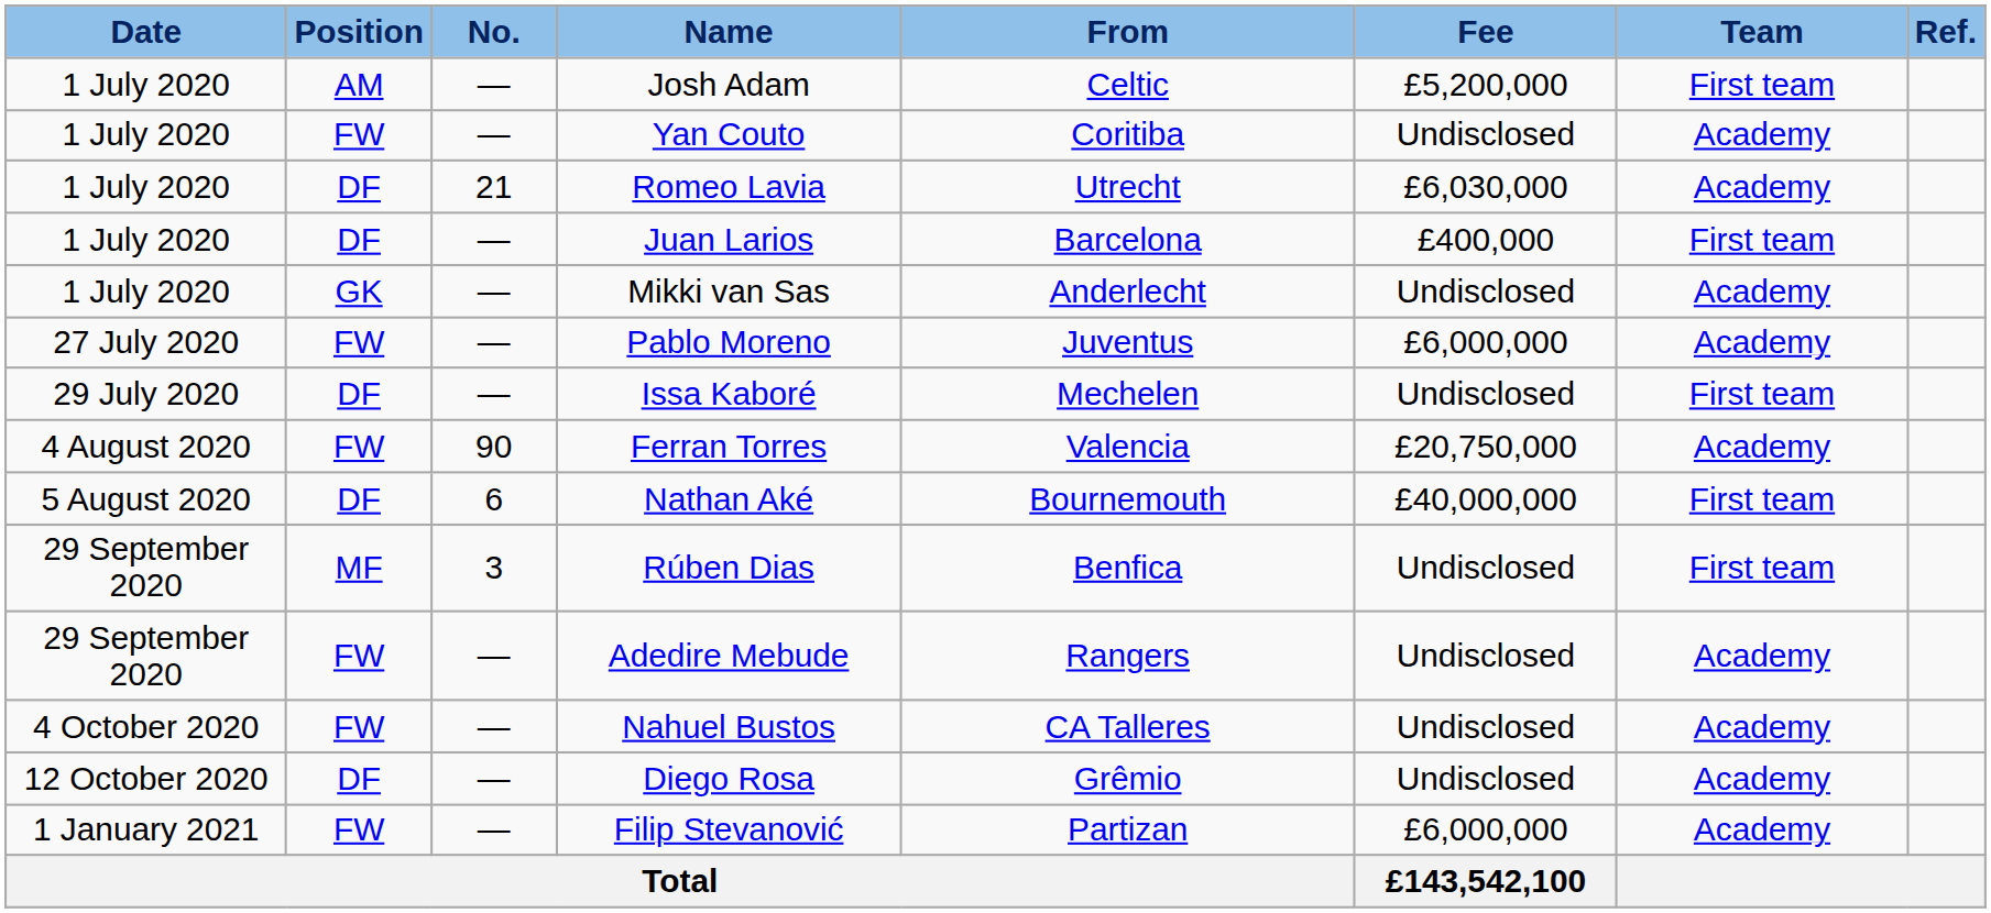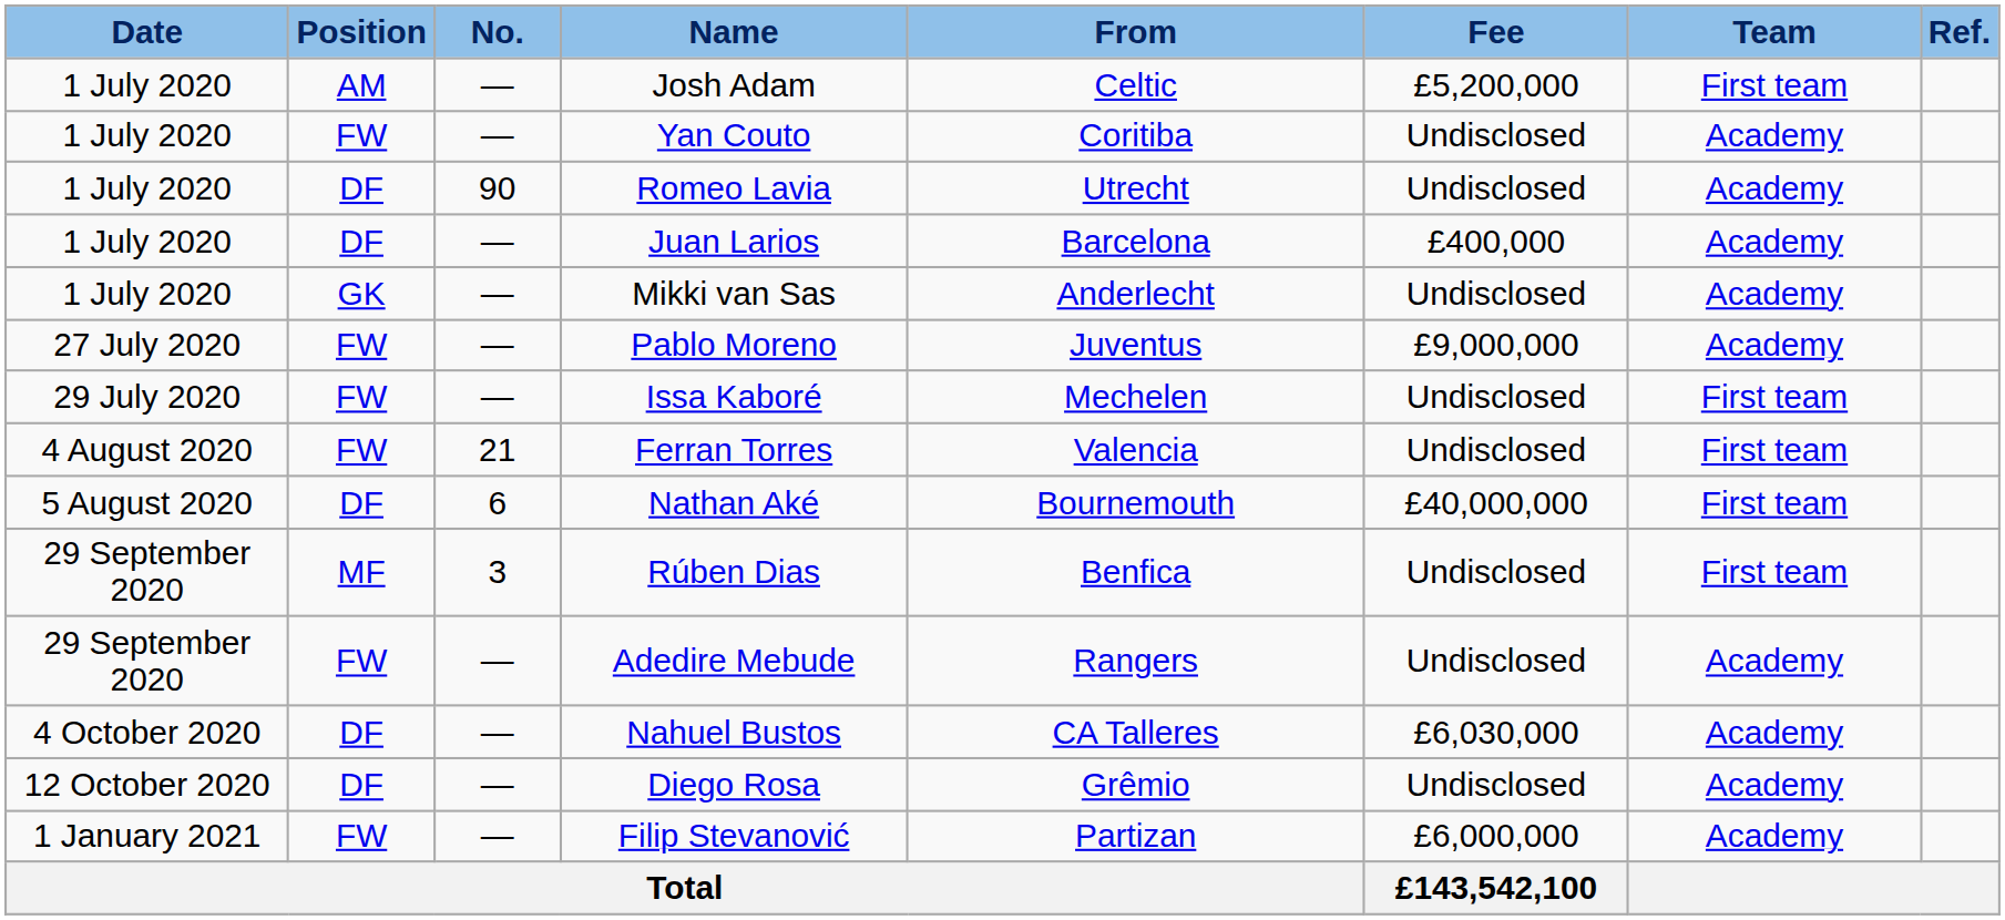 <table class="wikitable" style="text-align:center; font-size:90%; ">
 <tr>
 <th style="background:#8FC0E9; color:#022360; width:120px;">Date</th>
 <th style="background:#8FC0E9; color:#022360; width:50px;">Position</th>
 <th style="background:#8FC0E9; color:#022360; width:50px;">No.</th>
 <th style="background:#8FC0E9; color:#022360; width:150px;">Name</th>
 <th style="background:#8FC0E9; color:#022360; width:200px;">From</th>
 <th style="background:#8FC0E9; color:#022360; width:110px;">Fee</th>
 <th style="background:#8FC0E9; color:#022360; width:125px;">Team</th>
 <th style="background:#8FC0E9; color:#022360; width:25px;">Ref.</th>
 </tr>
 <tr>
 <td>1 July 2020</td>
 <td><a href='#'>AM</a></td>
 <td>—</td>
 <td> Josh Adam</td>
 <td> <a href='#'>Celtic</a></td>
 <td>£5,200,000</td>
 <td><a href='#'>First team</a></td>
 <td></td>
 </tr>
 <tr>
 <td>1 July 2020</td>
 <td><a href='#'>FW</a></td>
 <td>—</td>
 <td> <a href='#'>Yan Couto</a></td>
 <td> <a href='#'>Coritiba</a></td>
 <td>Undisclosed</td>
 <td><a href='#'>Academy</a></td>
 <td></td>
 </tr>
 <tr>
 <td>1 July 2020</td>
 <td><a href='#'>DF</a></td>
-<td>21</td>
+<td>90</td>
 <td> <a href='#'>Romeo Lavia</a></td>
 <td> <a href='#'>Utrecht</a></td>
-<td>£6,030,000</td>
+<td>Undisclosed</td>
 <td><a href='#'>Academy</a></td>
 <td></td>
 </tr>
 <tr>
 <td>1 July 2020</td>
 <td><a href='#'>DF</a></td>
 <td>—</td>
 <td> <a href='#'>Juan Larios</a></td>
 <td> <a href='#'>Barcelona</a></td>
 <td>£400,000</td>
-<td><a href='#'>First team</a></td>
+<td><a href='#'>Academy</a></td>
 <td></td>
 </tr>
 <tr>
 <td>1 July 2020</td>
 <td><a href='#'>GK</a></td>
 <td>—</td>
 <td> Mikki van Sas</td>
 <td> <a href='#'>Anderlecht</a></td>
 <td>Undisclosed</td>
 <td><a href='#'>Academy</a></td>
 <td></td>
 </tr>
 <tr>
 <td>27 July 2020</td>
 <td><a href='#'>FW</a></td>
 <td>—</td>
 <td> <a href='#'>Pablo Moreno</a></td>
 <td> <a href='#'>Juventus</a></td>
-<td>£6,000,000</td>
+<td>£9,000,000</td>
 <td><a href='#'>Academy</a></td>
 <td></td>
 </tr>
 <tr>
 <td>29 July 2020</td>
-<td><a href='#'>DF</a></td>
+<td><a href='#'>FW</a></td>
 <td>—</td>
 <td> <a href='#'>Issa Kaboré</a></td>
 <td> <a href='#'>Mechelen</a></td>
 <td>Undisclosed</td>
 <td><a href='#'>First team</a></td>
 <td></td>
 </tr>
 <tr>
 <td>4 August 2020</td>
 <td><a href='#'>FW</a></td>
-<td>90</td>
+<td>21</td>
 <td> <a href='#'>Ferran Torres</a></td>
 <td> <a href='#'>Valencia</a></td>
-<td>£20,750,000</td>
-<td><a href='#'>Academy</a></td>
+<td>Undisclosed</td>
+<td><a href='#'>First team</a></td>
 <td></td>
 </tr>
 <tr>
 <td>5 August 2020</td>
 <td><a href='#'>DF</a></td>
 <td>6</td>
 <td> <a href='#'>Nathan Aké</a></td>
 <td><a href='#'>Bournemouth</a></td>
 <td>£40,000,000</td>
 <td><a href='#'>First team</a></td>
 <td></td>
 </tr>
 <tr>
 <td>29 September 2020</td>
 <td><a href='#'>MF</a></td>
 <td>3</td>
 <td> <a href='#'>Rúben Dias</a></td>
 <td> <a href='#'>Benfica</a></td>
 <td>Undisclosed</td>
 <td><a href='#'>First team</a></td>
 <td></td>
 </tr>
 <tr>
 <td>29 September 2020</td>
 <td><a href='#'>FW</a></td>
 <td>—</td>
 <td> <a href='#'>Adedire Mebude</a></td>
 <td> <a href='#'>Rangers</a></td>
 <td>Undisclosed</td>
 <td><a href='#'>Academy</a></td>
 <td></td>
 </tr>
 <tr>
 <td>4 October 2020</td>
-<td><a href='#'>FW</a></td>
+<td><a href='#'>DF</a></td>
 <td>—</td>
 <td> <a href='#'>Nahuel Bustos</a></td>
 <td> <a href='#'>CA Talleres</a></td>
-<td>Undisclosed</td>
+<td>£6,030,000</td>
 <td><a href='#'>Academy</a></td>
 <td></td>
 </tr>
 <tr>
 <td>12 October 2020</td>
 <td><a href='#'>DF</a></td>
 <td>—</td>
 <td> <a href='#'>Diego Rosa</a></td>
 <td> <a href='#'>Grêmio</a></td>
 <td>Undisclosed</td>
 <td><a href='#'>Academy</a></td>
 <td></td>
 </tr>
 <tr>
 <td>1 January 2021</td>
 <td><a href='#'>FW</a></td>
 <td>—</td>
 <td> <a href='#'>Filip Stevanović</a></td>
 <td> <a href='#'>Partizan</a></td>
 <td>£6,000,000</td>
 <td><a href='#'>Academy</a></td>
 <td></td>
 </tr>
 <tr>
 <th colspan="5">Total</th>
 <th colspan="1">£143,542,100</th>
 <th colspan="2"></th>
 </tr>
 </table>
